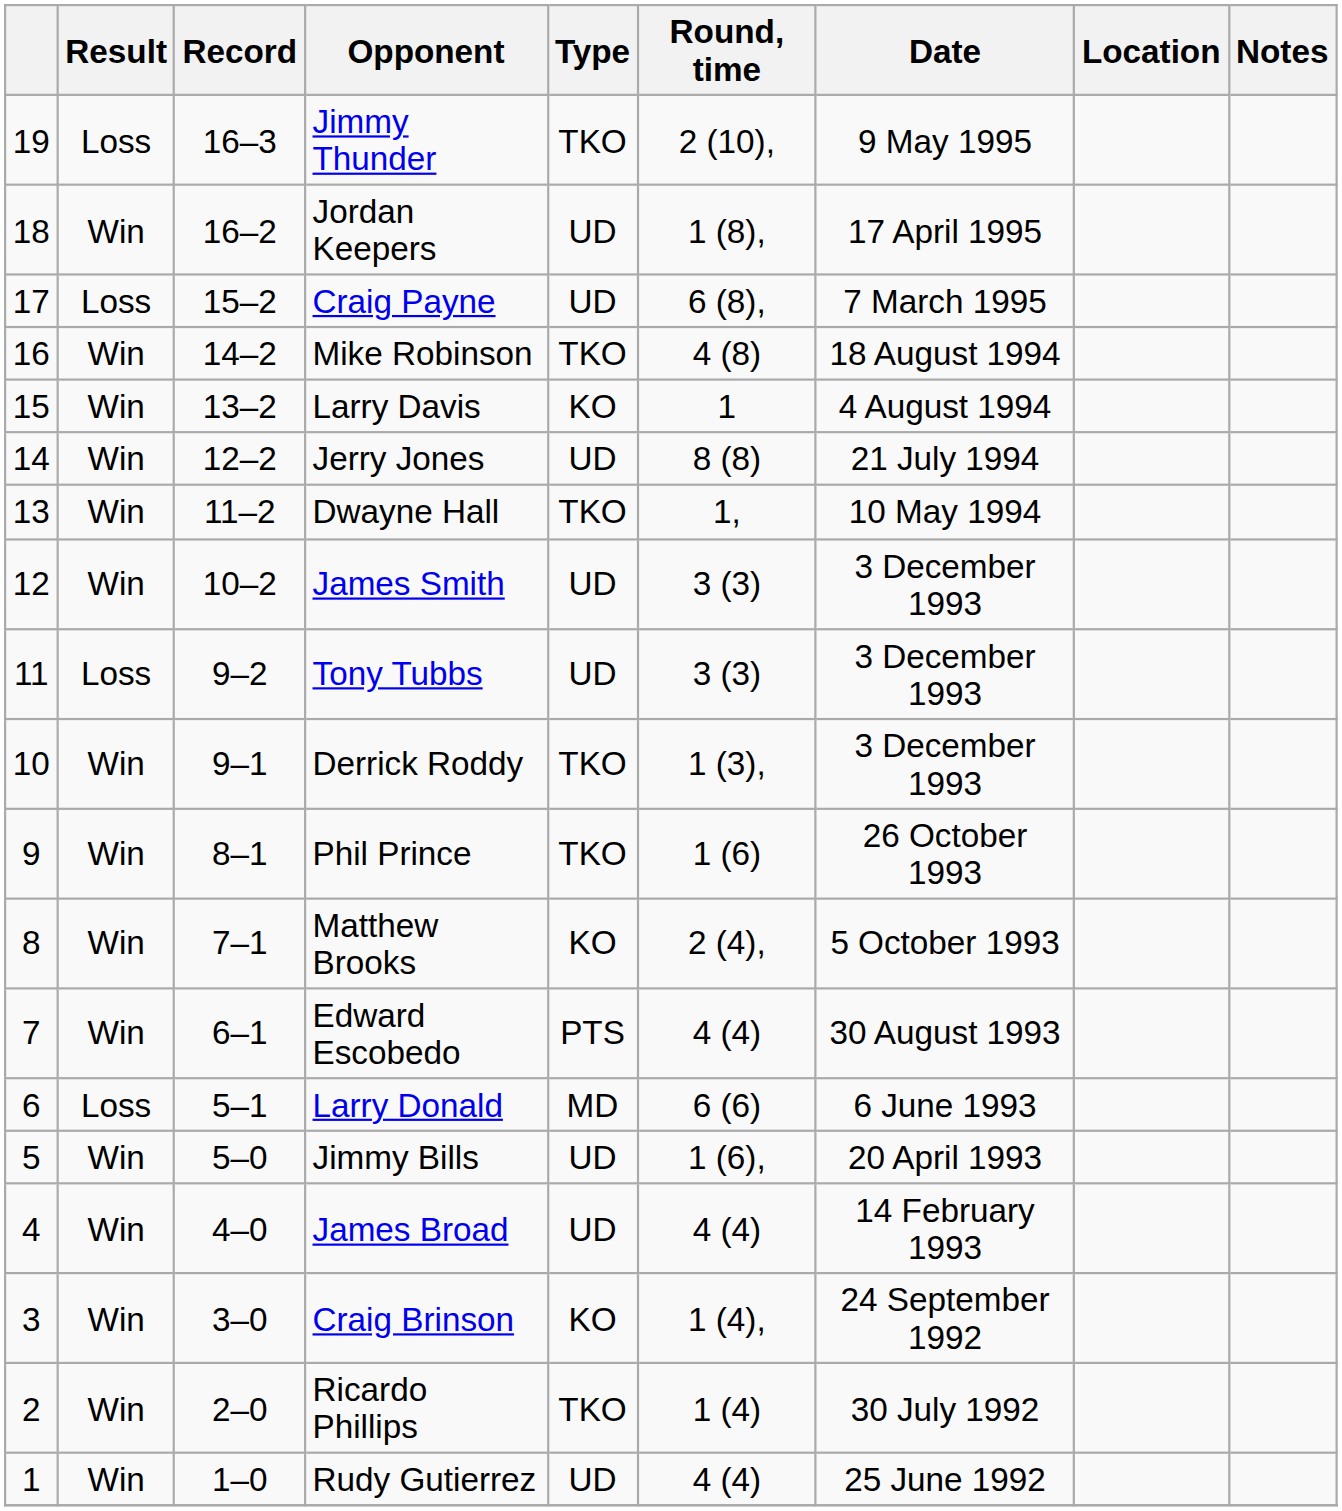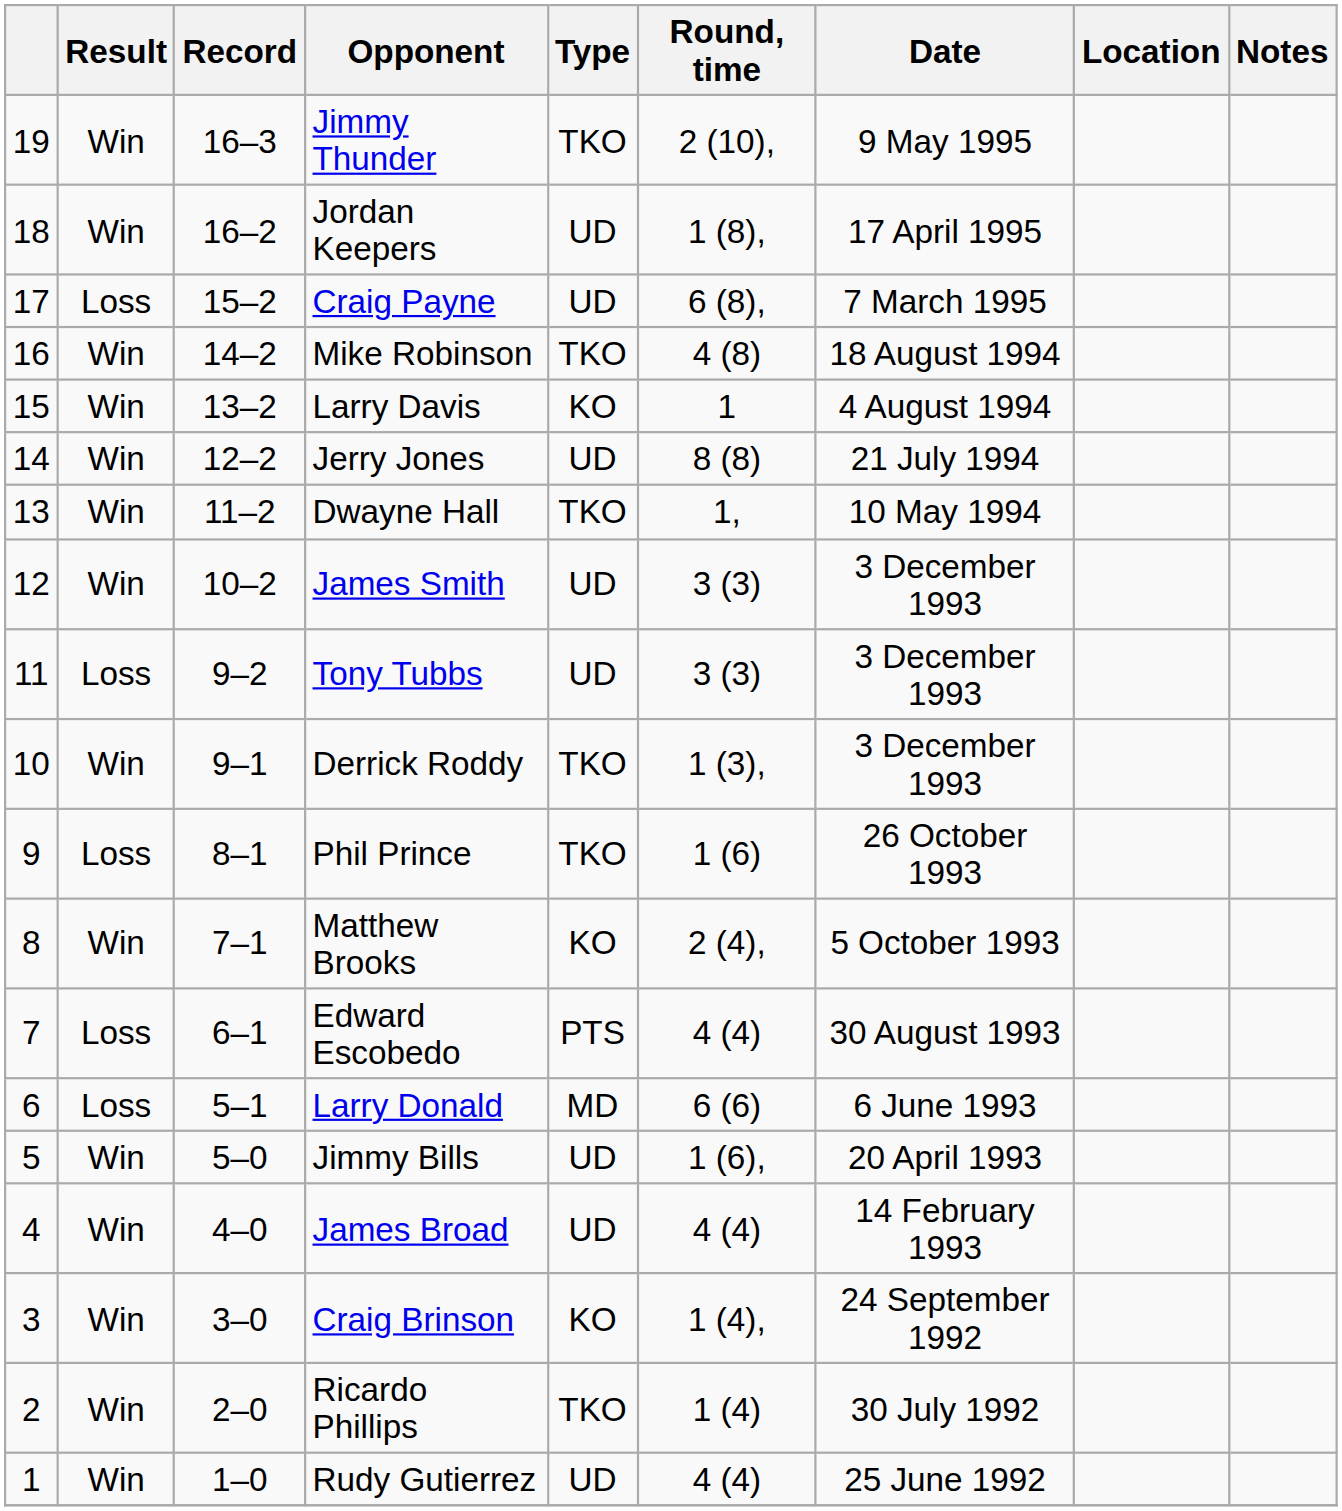 <table class="wikitable" style="text-align:center; font-size:95%">
 <tr>
 <th></th>
 <th>Result</th>
 <th>Record</th>
 <th>Opponent</th>
 <th>Type</th>
 <th>Round, time</th>
 <th>Date</th>
 <th>Location</th>
 <th>Notes</th>
 </tr>
 <tr>
 <td>19</td>
-<td>Loss</td>
+<td>Win</td>
 <td>16–3</td>
 <td style="text-align:left;"> <a href='#'>Jimmy Thunder</a></td>
 <td>TKO</td>
 <td>2 (10), </td>
 <td>9 May 1995</td>
 <td style="text-align:left;"></td>
 <td></td>
 </tr>
 <tr>
 <td>18</td>
 <td>Win</td>
 <td>16–2</td>
 <td style="text-align:left;"> Jordan Keepers</td>
 <td>UD</td>
 <td>1 (8), </td>
 <td>17 April 1995</td>
 <td style="text-align:left;"> </td>
 <td style="text-align:left;"></td>
 </tr>
 <tr>
 <td>17</td>
 <td>Loss</td>
 <td>15–2</td>
 <td style="text-align:left;"> <a href='#'>Craig Payne</a></td>
 <td>UD</td>
 <td>6 (8), </td>
 <td>7 March 1995</td>
 <td style="text-align:left;"> </td>
 <td style="text-align:left;"></td>
 </tr>
 <tr>
 <td>16</td>
 <td>Win</td>
 <td>14–2</td>
 <td style="text-align:left;"> Mike Robinson</td>
 <td>TKO</td>
 <td>4 (8)</td>
 <td>18 August 1994</td>
 <td style="text-align:left;"> </td>
 <td></td>
 </tr>
 <tr>
 <td>15</td>
 <td>Win</td>
 <td>13–2</td>
 <td style="text-align:left;"> Larry Davis</td>
 <td>KO</td>
 <td>1</td>
 <td>4 August 1994</td>
 <td style="text-align:left;"> </td>
 <td></td>
 </tr>
 <tr>
 <td>14</td>
 <td>Win</td>
 <td>12–2</td>
 <td style="text-align:left;"> Jerry Jones</td>
 <td>UD</td>
 <td>8 (8)</td>
 <td>21 July 1994</td>
 <td style="text-align:left;"> </td>
 <td></td>
 </tr>
 <tr>
 <td>13</td>
 <td>Win</td>
 <td>11–2</td>
 <td style="text-align:left;"> Dwayne Hall</td>
 <td>TKO</td>
 <td>1, </td>
 <td>10 May 1994</td>
 <td style="text-align:left;"> </td>
 <td></td>
 </tr>
 <tr>
 <td>12</td>
 <td>Win</td>
 <td>10–2</td>
 <td style="text-align:left;"> <a href='#'>James Smith</a></td>
 <td>UD</td>
 <td>3 (3)</td>
 <td>3 December 1993</td>
 <td style="text-align:left;"> </td>
 <td style="text-align:left;"></td>
 </tr>
 <tr>
 <td>11</td>
 <td>Loss</td>
 <td>9–2</td>
 <td style="text-align:left;"> <a href='#'>Tony Tubbs</a></td>
 <td>UD</td>
 <td>3 (3)</td>
 <td>3 December 1993</td>
 <td style="text-align:left;"> </td>
 <td style="text-align:left;"></td>
 </tr>
 <tr>
 <td>10</td>
 <td>Win</td>
 <td>9–1</td>
 <td style="text-align:left;"> Derrick Roddy</td>
 <td>TKO</td>
 <td>1 (3), </td>
 <td>3 December 1993</td>
 <td style="text-align:left;"> </td>
 <td style="text-align:left;"></td>
 </tr>
 <tr>
 <td>9</td>
-<td>Win</td>
+<td>Loss</td>
 <td>8–1</td>
 <td style="text-align:left;"> Phil Prince</td>
 <td>TKO</td>
 <td>1 (6)</td>
 <td>26 October 1993</td>
 <td style="text-align:left;"> </td>
 <td></td>
 </tr>
 <tr>
 <td>8</td>
 <td>Win</td>
 <td>7–1</td>
 <td style="text-align:left;"> Matthew Brooks</td>
 <td>KO</td>
 <td>2 (4), </td>
 <td>5 October 1993</td>
 <td style="text-align:left;"> </td>
 <td style="text-align:left;"></td>
 </tr>
 <tr>
 <td>7</td>
-<td>Win</td>
+<td>Loss</td>
 <td>6–1</td>
 <td style="text-align:left;"> Edward Escobedo</td>
 <td>PTS</td>
 <td>4 (4)</td>
 <td>30 August 1993</td>
 <td style="text-align:left;"> </td>
 <td></td>
 </tr>
 <tr>
 <td>6</td>
 <td>Loss</td>
 <td>5–1</td>
 <td style="text-align:left;"> <a href='#'>Larry Donald</a></td>
 <td>MD</td>
 <td>6 (6)</td>
 <td>6 June 1993</td>
 <td style="text-align:left;"> </td>
 <td style="text-align:left;"></td>
 </tr>
 <tr>
 <td>5</td>
 <td>Win</td>
 <td>5–0</td>
 <td style="text-align:left;"> Jimmy Bills</td>
 <td>UD</td>
 <td>1 (6), </td>
 <td>20 April 1993</td>
 <td style="text-align:left;"> </td>
 <td style="text-align:left;"></td>
 </tr>
 <tr>
 <td>4</td>
 <td>Win</td>
 <td>4–0</td>
 <td style="text-align:left;"> <a href='#'>James Broad</a></td>
 <td>UD</td>
 <td>4 (4)</td>
 <td>14 February 1993</td>
 <td style="text-align:left;"> </td>
 <td style="text-align:left;"></td>
 </tr>
 <tr>
 <td>3</td>
 <td>Win</td>
 <td>3–0</td>
 <td style="text-align:left;"> <a href='#'>Craig Brinson</a></td>
 <td>KO</td>
 <td>1 (4), </td>
 <td>24 September 1992</td>
 <td style="text-align:left;"> </td>
 <td style="text-align:left;"></td>
 </tr>
 <tr>
 <td>2</td>
 <td>Win</td>
 <td>2–0</td>
 <td style="text-align:left;"> Ricardo Phillips</td>
 <td>TKO</td>
 <td>1 (4)</td>
 <td>30 July 1992</td>
 <td style="text-align:left;"> </td>
 <td style="text-align:left;"></td>
 </tr>
 <tr>
 <td>1</td>
 <td>Win</td>
 <td>1–0</td>
 <td style="text-align:left;"> Rudy Gutierrez</td>
 <td>UD</td>
 <td>4 (4)</td>
 <td>25 June 1992</td>
 <td style="text-align:left;"> </td>
 <td style="text-align:left;"></td>
 </tr>
 <tr>
 </tr>
 </table>
